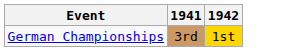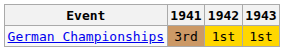 <table class="wikitable">
 <tr>
 <th>Event</th>
 <th>1941</th>
 <th>1942</th>
+<th>1943</th>
 </tr>
 <tr>
 <td><a href='#'>German Championships</a></td>
 <td align="center" bgcolor="cc9966">3rd</td>
 <td align="center" bgcolor="gold">1st</td>
+<td align="center" bgcolor="gold">1st</td>
 </tr>
 </table>
